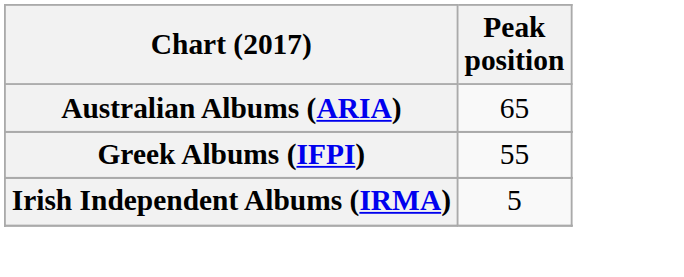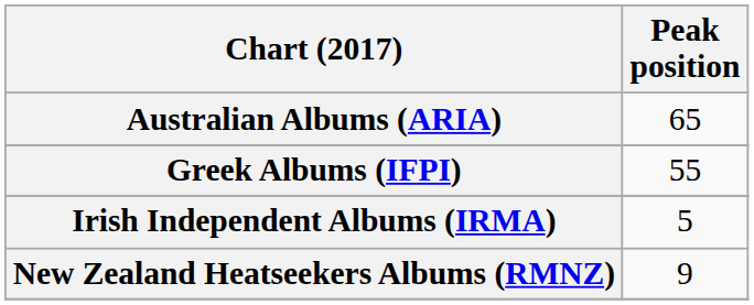 <table class="wikitable sortable plainrowheaders" style="text-align:center">
 <tr>
 <th scope="col">Chart (2017)</th>
 <th scope="col">Peak<br>position</th>
 </tr>
 <tr>
 <th scope="row">Australian Albums (<a href='#'>ARIA</a>)</th>
 <td>65</td>
 </tr>
 <tr>
 </tr>
 <tr>
 </tr>
 <tr>
 </tr>
 <tr>
 </tr>
 <tr>
 </tr>
 <tr>
 </tr>
 <tr>
 <th scope="row">Greek Albums (<a href='#'>IFPI</a>)</th>
 <td>55</td>
 </tr>
 <tr>
 </tr>
 <tr>
 <th scope="row">Irish Independent Albums (<a href='#'>IRMA</a>)</th>
 <td>5</td>
 </tr>
 <tr>
+<th scope="row">New Zealand Heatseekers Albums (<a href='#'>RMNZ</a>)</th>
+<td>9</td>
+</tr>
+<tr>
 </tr>
 <tr>
 </tr>
 <tr>
 </tr>
 <tr>
 </tr>
 <tr>
 </tr>
 <tr>
 </tr>
 </table>
